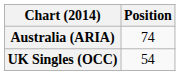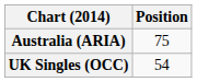 <table class="wikitable sortable plainrowheaders" style="text-align:center">
 <tr>
 <th scope="col">Chart (2014)</th>
 <th scope="col">Position</th>
 </tr>
 <tr>
 <th scope="row">Australia (ARIA)</th>
-<td>74</td>
+<td>75</td>
 </tr>
 <tr>
 <th scope="row">UK Singles (OCC)</th>
 <td>54</td>
 </tr>
 </table>
